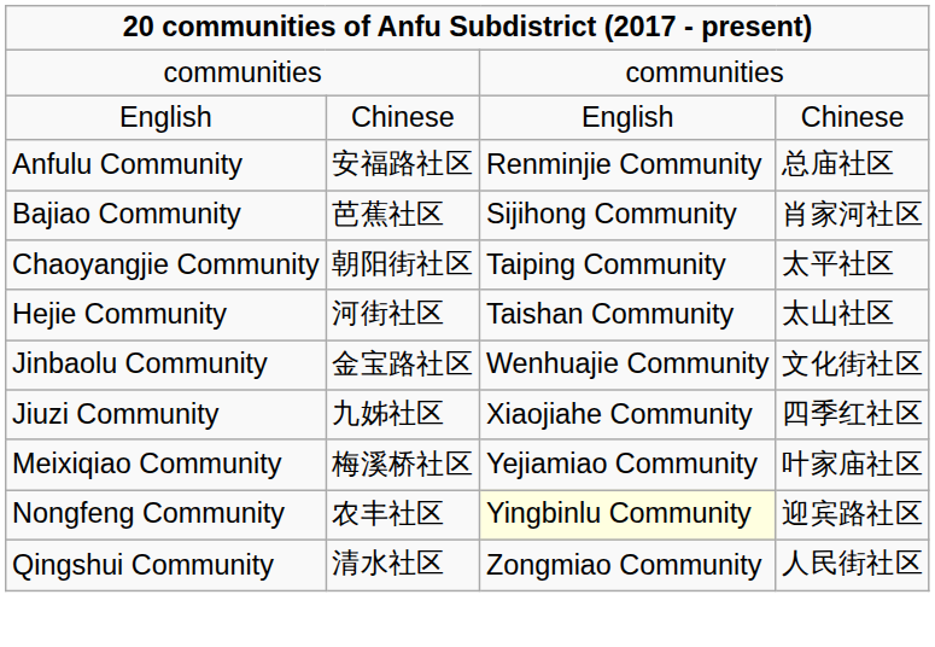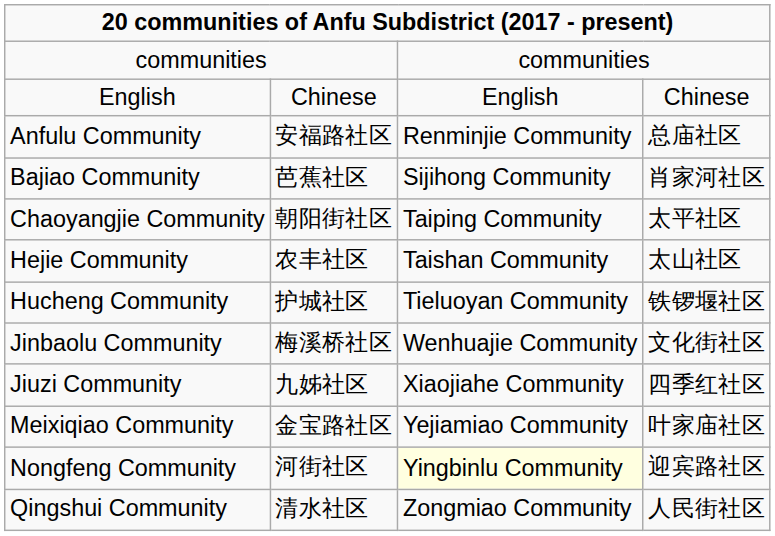 <table class="wikitable">
 <tr>
 <td align=center colspan=4><strong>20 communities of Anfu Subdistrict (2017 - present)</strong></td>
 </tr>
 <tr align=center>
 <td align=center colspan=2>communities</td>
 <td align=center colspan=2>communities</td>
 </tr>
 <tr align=center>
 <td>English</td>
 <td>Chinese</td>
 <td>English</td>
 <td>Chinese</td>
 </tr>
 <tr align=left>
 <td>Anfulu Community</td>
 <td>安福路社区</td>
 <td>Renminjie Community</td>
 <td>总庙社区</td>
 </tr>
 <tr align=left>
 <td>Bajiao Community</td>
 <td>芭蕉社区</td>
 <td>Sijihong Community</td>
 <td>肖家河社区</td>
 </tr>
 <tr align=left>
 <td>Chaoyangjie Community</td>
 <td>朝阳街社区</td>
 <td>Taiping Community</td>
 <td>太平社区</td>
 </tr>
 <tr align=left>
 <td>Hejie Community</td>
-<td>河街社区</td>
+<td>农丰社区</td>
 <td>Taishan Community</td>
 <td>太山社区</td>
 </tr>
 <tr align=left>
+<td>Hucheng Community</td>
+<td>护城社区</td>
+<td>Tieluoyan Community</td>
+<td>铁锣堰社区</td>
+</tr>
+<tr align=left>
 <td>Jinbaolu Community</td>
-<td>金宝路社区</td>
+<td>梅溪桥社区</td>
 <td>Wenhuajie Community</td>
 <td>文化街社区</td>
 </tr>
 <tr align=left>
 <td>Jiuzi Community</td>
 <td>九姊社区</td>
 <td>Xiaojiahe Community</td>
 <td>四季红社区</td>
 </tr>
 <tr align=left>
 <td>Meixiqiao Community</td>
-<td>梅溪桥社区</td>
+<td>金宝路社区</td>
 <td>Yejiamiao Community</td>
 <td>叶家庙社区</td>
 </tr>
 <tr align=left>
 <td>Nongfeng Community</td>
-<td>农丰社区</td>
+<td>河街社区</td>
 <td style="background: lightyellow;">Yingbinlu Community</td>
 <td>迎宾路社区</td>
 </tr>
 <tr align=left>
 <td>Qingshui Community</td>
 <td>清水社区</td>
 <td>Zongmiao Community</td>
 <td>人民街社区</td>
 </tr>
 </table>
